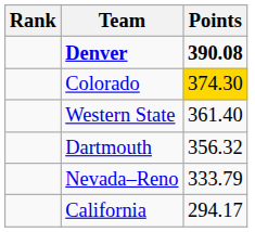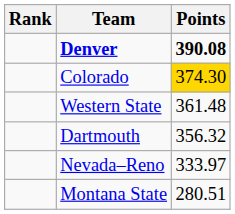 <table class="wikitable sortable" style="text-align:center">
 <tr>
 <th>Rank</th>
 <th>Team</th>
 <th>Points</th>
 </tr>
 <tr>
 <td></td>
 <td align=left><strong><a href='#'>Denver</a></strong></td>
 <td><strong>390.08</strong></td>
 </tr>
 <tr>
 <td></td>
 <td align=left><a href='#'>Colorado</a></td>
 <td style="background: gold;">374.30</td>
 </tr>
 <tr>
 <td></td>
 <td align=left><a href='#'>Western State</a></td>
-<td>361.40</td>
+<td>361.48</td>
 </tr>
 <tr>
 <td></td>
 <td align=left><a href='#'>Dartmouth</a></td>
 <td>356.32</td>
 </tr>
 <tr>
 <td></td>
 <td align=left><a href='#'>Nevada–Reno</a></td>
-<td>333.79</td>
+<td>333.97</td>
 </tr>
 <tr>
 <td></td>
-<td align=left><a href='#'>California</a></td>
-<td>294.17</td>
+<td align=left><a href='#'>Montana State</a></td>
+<td>280.51</td>
 </tr>
 </table>
